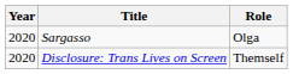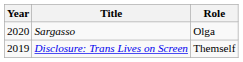 <table class="wikitable sortable">
 <tr>
 <th>Year</th>
 <th>Title</th>
 <th>Role</th>
 </tr>
 <tr>
 <td>2020</td>
 <td><em>Sargasso</em></td>
 <td>Olga</td>
 </tr>
 <tr>
-<td>2020</td>
+<td>2019</td>
 <td><em><a href='#'>Disclosure: Trans Lives on Screen</a></em></td>
 <td>Themself</td>
 </tr>
 </table>
